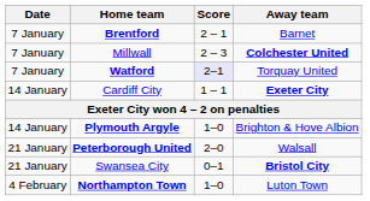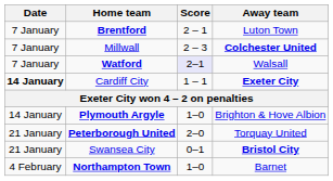 <table class="wikitable" style="text-align: center">
 <tr>
 <th>Date</th>
 <th>Home team</th>
 <th>Score</th>
 <th>Away team</th>
 </tr>
 <tr>
 <td>7 January</td>
 <td><strong><a href='#'>Brentford</a></strong></td>
 <td>2 – 1</td>
-<td><a href='#'>Barnet</a></td>
+<td><a href='#'>Luton Town</a></td>
 </tr>
 <tr>
 <td>7 January</td>
 <td><a href='#'>Millwall</a></td>
 <td>2 – 3</td>
 <td><strong><a href='#'>Colchester United</a></strong></td>
 </tr>
 <tr>
 <td>7 January</td>
 <td><strong><a href='#'>Watford</a></strong></td>
 <td style="background: lavender;">2–1</td>
-<td><a href='#'>Torquay United</a></td>
+<td><a href='#'>Walsall</a></td>
 </tr>
 <tr>
-<td>14 January</td>
+<td><strong>14 January</strong></td>
 <td><a href='#'>Cardiff City</a></td>
 <td>1 – 1</td>
 <td><strong><a href='#'>Exeter City</a></strong></td>
 </tr>
 <tr>
 <th colspan="5">Exeter City won 4 – 2 on penalties</th>
 </tr>
 <tr>
 <td>14 January</td>
 <td><strong><a href='#'>Plymouth Argyle</a></strong></td>
 <td>1–0</td>
 <td><a href='#'>Brighton & Hove Albion</a></td>
 </tr>
 <tr>
 <td>21 January</td>
 <td><strong><a href='#'>Peterborough United</a></strong></td>
 <td>2–0</td>
-<td><a href='#'>Walsall</a></td>
+<td><a href='#'>Torquay United</a></td>
 </tr>
 <tr>
 <td>21 January</td>
 <td><a href='#'>Swansea City</a></td>
 <td>0–1</td>
 <td><strong><a href='#'>Bristol City</a></strong></td>
 </tr>
 <tr>
 <td>4 February</td>
 <td><strong><a href='#'>Northampton Town</a></strong></td>
 <td>1–0</td>
-<td><a href='#'>Luton Town</a></td>
+<td><a href='#'>Barnet</a></td>
 </tr>
 </table>
